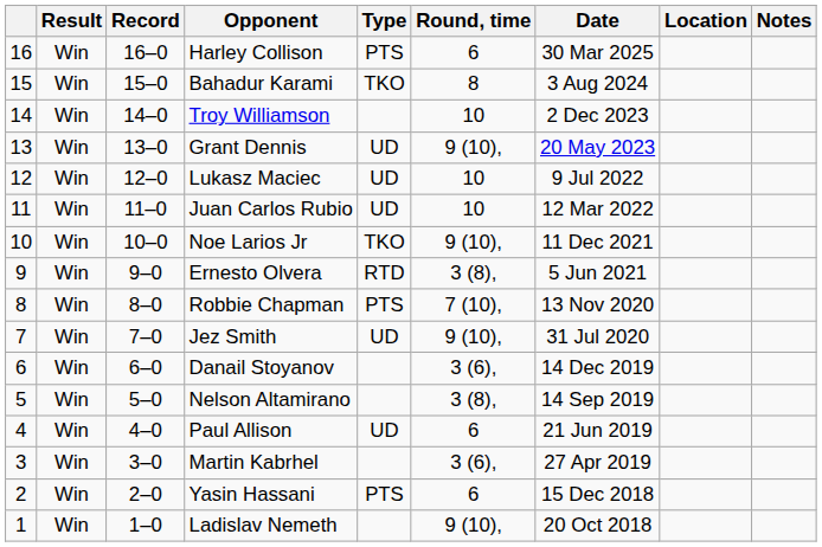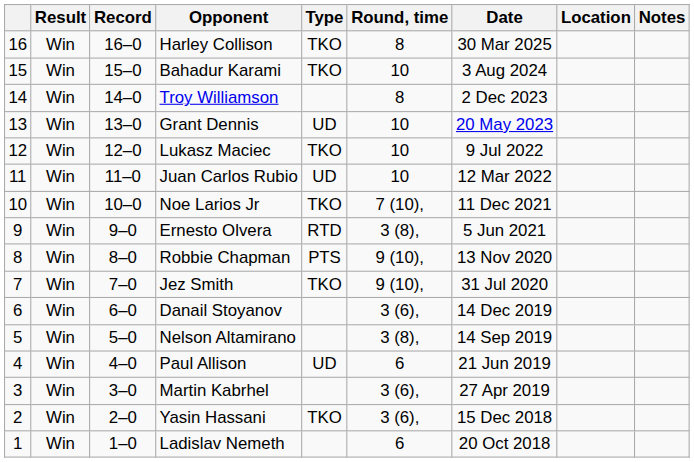 <table class="wikitable" style="text-align:center">
 <tr>
 <th></th>
 <th>Result</th>
 <th>Record</th>
 <th>Opponent</th>
 <th>Type</th>
 <th>Round, time</th>
 <th>Date</th>
 <th>Location</th>
 <th>Notes</th>
 </tr>
 <tr>
 <td>16</td>
 <td>Win</td>
 <td>16–0</td>
 <td align="left">Harley Collison</td>
-<td>PTS</td>
-<td>6</td>
+<td>TKO</td>
+<td>8</td>
 <td>30 Mar 2025</td>
 <td align="left"></td>
 <td></td>
 </tr>
 <tr>
 <td>15</td>
 <td>Win</td>
 <td>15–0</td>
 <td align="left">Bahadur Karami</td>
 <td>TKO</td>
-<td>8</td>
+<td>10</td>
 <td>3 Aug 2024</td>
 <td align="left"></td>
 <td></td>
 </tr>
 <tr>
 <td>14</td>
 <td>Win</td>
 <td>14–0</td>
 <td align="left"><a href='#'>Troy Williamson</a></td>
 <td></td>
-<td>10</td>
+<td>8</td>
 <td>2 Dec 2023</td>
 <td align="left"></td>
 <td align="left"></td>
 </tr>
 <tr>
 <td>13</td>
 <td>Win</td>
 <td>13–0</td>
 <td align=left>Grant Dennis</td>
 <td>UD</td>
-<td>9 (10), </td>
+<td>10</td>
 <td><a href='#'>20 May 2023</a></td>
 <td align=left></td>
 <td></td>
 </tr>
 <tr>
 <td>12</td>
 <td>Win</td>
 <td>12–0</td>
 <td align=left>Lukasz Maciec</td>
-<td>UD</td>
+<td>TKO</td>
 <td>10</td>
 <td>9 Jul 2022</td>
 <td align=left></td>
 <td></td>
 </tr>
 <tr>
 <td>11</td>
 <td>Win</td>
 <td>11–0</td>
 <td align=left>Juan Carlos Rubio</td>
 <td>UD</td>
 <td>10</td>
 <td>12 Mar 2022</td>
 <td align=left></td>
 <td align=left></td>
 </tr>
 <tr>
 <td>10</td>
 <td>Win</td>
 <td>10–0</td>
 <td align=left>Noe Larios Jr</td>
 <td>TKO</td>
-<td>9 (10), </td>
+<td>7 (10), </td>
 <td>11 Dec 2021</td>
 <td align=left></td>
 <td align=left></td>
 </tr>
 <tr>
 <td>9</td>
 <td>Win</td>
 <td>9–0</td>
 <td align=left>Ernesto Olvera</td>
 <td>RTD</td>
 <td>3 (8), </td>
 <td>5 Jun 2021</td>
 <td align=left></td>
 <td></td>
 </tr>
 <tr>
 <td>8</td>
 <td>Win</td>
 <td>8–0</td>
 <td align=left>Robbie Chapman</td>
 <td>PTS</td>
-<td>7 (10), </td>
+<td>9 (10), </td>
 <td>13 Nov 2020</td>
 <td align=left></td>
 <td></td>
 </tr>
 <tr>
 <td>7</td>
 <td>Win</td>
 <td>7–0</td>
 <td align=left>Jez Smith</td>
-<td>UD</td>
+<td>TKO</td>
 <td>9 (10), </td>
 <td>31 Jul 2020</td>
 <td align=left></td>
 <td></td>
 </tr>
 <tr>
 <td>6</td>
 <td>Win</td>
 <td>6–0</td>
 <td align=left>Danail Stoyanov</td>
 <td></td>
 <td>3 (6), </td>
 <td>14 Dec 2019</td>
 <td align=left></td>
 <td></td>
 </tr>
 <tr>
 <td>5</td>
 <td>Win</td>
 <td>5–0</td>
 <td align=left>Nelson Altamirano</td>
 <td></td>
 <td>3 (8), </td>
 <td>14 Sep 2019</td>
 <td align=left></td>
 <td></td>
 </tr>
 <tr>
 <td>4</td>
 <td>Win</td>
 <td>4–0</td>
 <td align=left>Paul Allison</td>
 <td>UD</td>
 <td>6</td>
 <td>21 Jun 2019</td>
 <td align=left></td>
 <td></td>
 </tr>
 <tr>
 <td>3</td>
 <td>Win</td>
 <td>3–0</td>
 <td align=left>Martin Kabrhel</td>
 <td></td>
 <td>3 (6), </td>
 <td>27 Apr 2019</td>
 <td align=left></td>
 <td></td>
 </tr>
 <tr>
 <td>2</td>
 <td>Win</td>
 <td>2–0</td>
 <td align=left>Yasin Hassani</td>
-<td>PTS</td>
-<td>6</td>
+<td>TKO</td>
+<td>3 (6), </td>
 <td>15 Dec 2018</td>
 <td align=left></td>
 <td></td>
 </tr>
 <tr>
 <td>1</td>
 <td>Win</td>
 <td>1–0</td>
 <td align=left>Ladislav Nemeth</td>
 <td></td>
-<td>9 (10), </td>
+<td>6</td>
 <td>20 Oct 2018</td>
 <td align=left></td>
 <td></td>
 </tr>
 </table>
